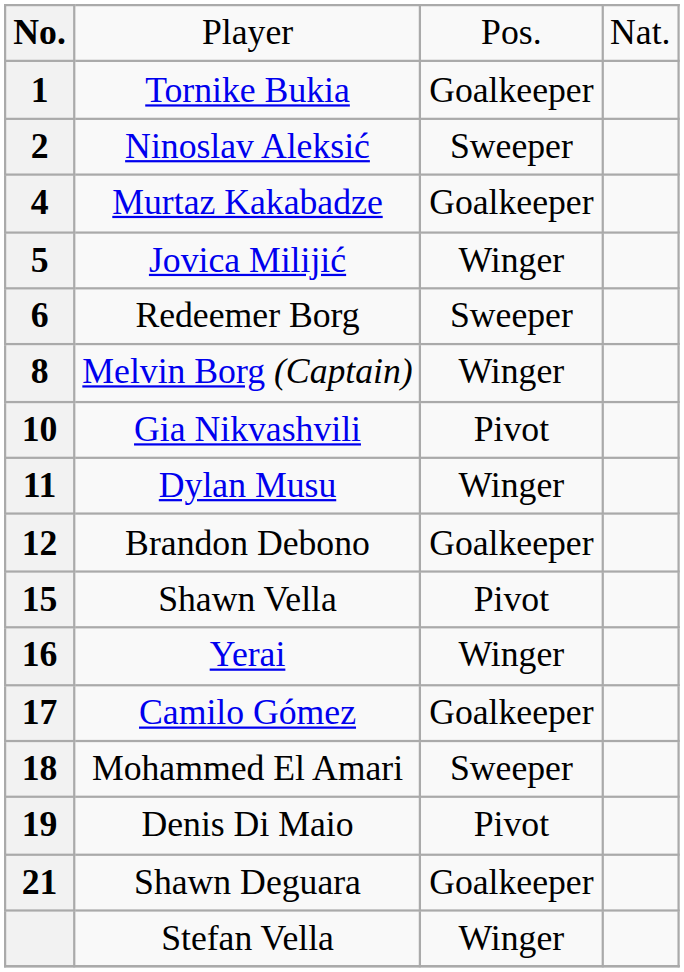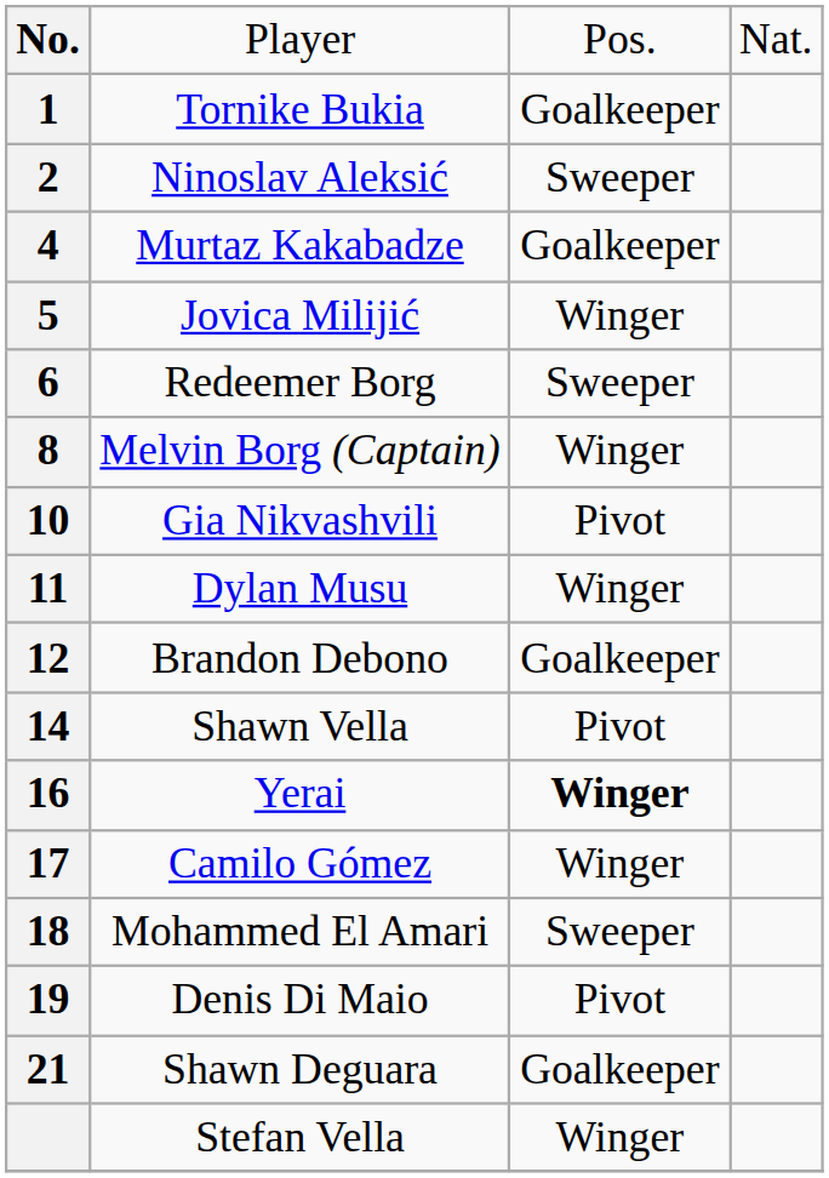 <table class="wikitable sortable" align="center" style="text-align:center;">
 <tr>
 <th>No.</th>
 <td>Player</td>
 <td>Pos.</td>
 <td>Nat.</td>
 </tr>
 <tr>
 <th>1</th>
 <td><a href='#'>Tornike Bukia</a></td>
 <td>Goalkeeper</td>
 <td></td>
 </tr>
 <tr>
 <th>2</th>
 <td><a href='#'>Ninoslav Aleksić</a></td>
 <td>Sweeper</td>
 <td></td>
 </tr>
 <tr>
 <th>4</th>
 <td><a href='#'>Murtaz Kakabadze</a></td>
 <td>Goalkeeper</td>
 <td></td>
 </tr>
 <tr>
 <th>5</th>
 <td><a href='#'>Jovica Milijić</a></td>
 <td>Winger</td>
 <td></td>
 </tr>
 <tr>
 <th>6</th>
 <td>Redeemer Borg</td>
 <td>Sweeper</td>
 <td></td>
 </tr>
 <tr>
 <th>8</th>
 <td><a href='#'>Melvin Borg</a> <em>(Captain)</em></td>
 <td>Winger</td>
 <td></td>
 </tr>
 <tr>
 <th>10</th>
 <td><a href='#'>Gia Nikvashvili</a></td>
 <td>Pivot</td>
 <td></td>
 </tr>
 <tr>
 <th>11</th>
 <td><a href='#'>Dylan Musu</a></td>
 <td>Winger</td>
 <td></td>
 </tr>
 <tr>
 <th>12</th>
 <td>Brandon Debono</td>
 <td>Goalkeeper</td>
 <td></td>
 </tr>
 <tr>
-<th>15</th>
+<th>14</th>
 <td>Shawn Vella</td>
 <td>Pivot</td>
 <td></td>
 </tr>
 <tr>
 <th>16</th>
 <td><a href='#'>Yerai</a></td>
-<td>Winger</td>
+<td><strong>Winger</strong></td>
 <td></td>
 </tr>
 <tr>
 <th>17</th>
 <td><a href='#'>Camilo Gómez</a></td>
-<td>Goalkeeper</td>
+<td>Winger</td>
 <td></td>
 </tr>
 <tr>
 <th>18</th>
 <td>Mohammed El Amari</td>
 <td>Sweeper</td>
 <td></td>
 </tr>
 <tr>
 <th>19</th>
 <td>Denis Di Maio</td>
 <td>Pivot</td>
 <td></td>
 </tr>
 <tr>
 <th>21</th>
 <td>Shawn Deguara</td>
 <td>Goalkeeper</td>
 <td></td>
 </tr>
 <tr>
 <th></th>
 <td>Stefan Vella</td>
 <td>Winger</td>
 <td></td>
 </tr>
 <tr>
 </tr>
 </table>
